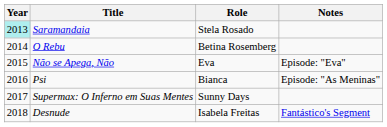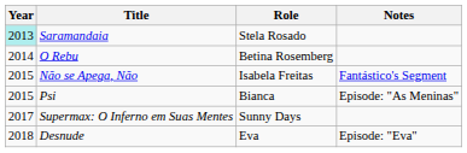 <table class="wikitable sortable">
 <tr>
 <th>Year</th>
 <th>Title</th>
 <th>Role</th>
 <th class="unsortable">Notes</th>
 </tr>
 <tr>
 <td style="background: paleturquoise;">2013</td>
 <td><em><a href='#'>Saramandaia</a></em></td>
 <td>Stela Rosado</td>
 <td></td>
 </tr>
 <tr>
 <td>2014</td>
 <td><em><a href='#'>O Rebu</a></em></td>
 <td>Betina Rosemberg</td>
 <td></td>
 </tr>
 <tr>
 <td>2015</td>
 <td><em><a href='#'>Não se Apega, Não</a></em></td>
-<td>Eva</td>
-<td>Episode: "Eva"</td>
+<td>Isabela Freitas</td>
+<td><a href='#'>Fantástico's Segment</a></td>
 </tr>
 <tr>
-<td>2016</td>
+<td>2015</td>
 <td><em>Psi</em></td>
 <td>Bianca</td>
 <td>Episode: "As Meninas"</td>
 </tr>
 <tr>
 <td>2017</td>
 <td><em>Supermax: O Inferno em Suas Mentes</em></td>
 <td>Sunny Days</td>
 <td></td>
 </tr>
 <tr>
 <td>2018</td>
 <td><em>Desnude</em></td>
-<td>Isabela Freitas</td>
-<td><a href='#'>Fantástico's Segment</a></td>
+<td>Eva</td>
+<td>Episode: "Eva"</td>
 </tr>
 </table>
